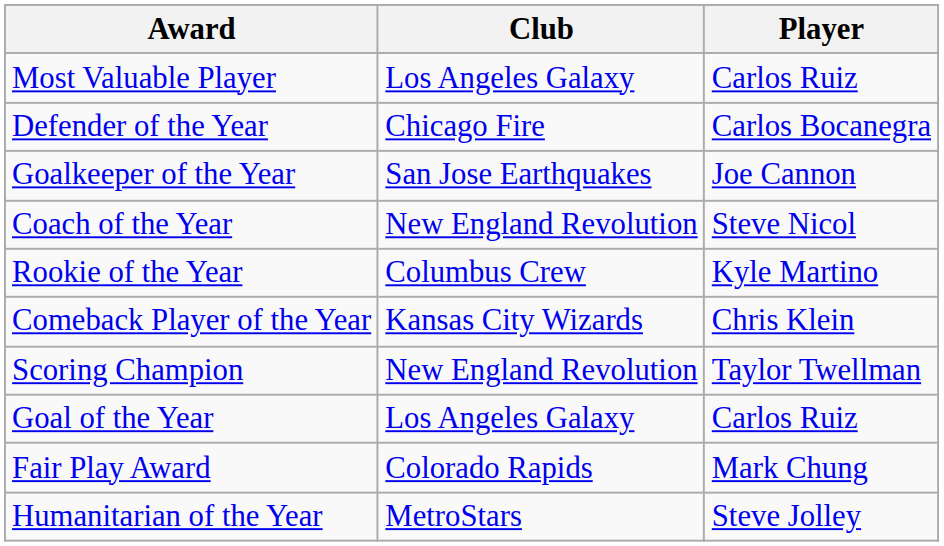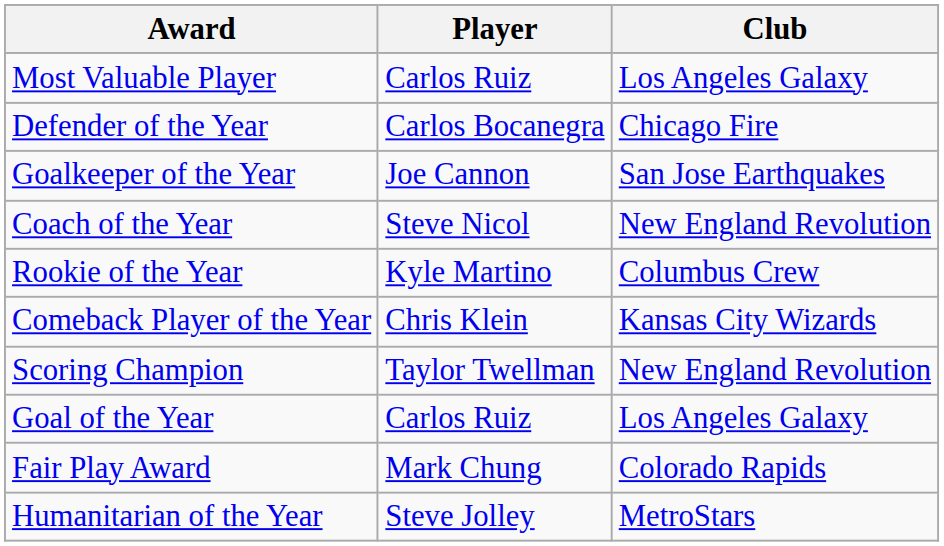 <table class="wikitable" style="font-size:100%">
 <tr>
 <th>Award</th>
+<th>Player</th>
 <th>Club</th>
-<th>Player</th>
 </tr>
 <tr>
 <td><a href='#'>Most Valuable Player</a></td>
+<td> <a href='#'>Carlos Ruiz</a></td>
 <td><a href='#'>Los Angeles Galaxy</a></td>
-<td> <a href='#'>Carlos Ruiz</a></td>
 </tr>
 <tr>
 <td><a href='#'>Defender of the Year</a></td>
+<td> <a href='#'>Carlos Bocanegra</a></td>
 <td><a href='#'>Chicago Fire</a></td>
-<td> <a href='#'>Carlos Bocanegra</a></td>
 </tr>
 <tr>
 <td><a href='#'>Goalkeeper of the Year</a></td>
+<td> <a href='#'>Joe Cannon</a></td>
 <td><a href='#'>San Jose Earthquakes</a></td>
-<td> <a href='#'>Joe Cannon</a></td>
 </tr>
 <tr>
 <td><a href='#'>Coach of the Year</a></td>
+<td> <a href='#'>Steve Nicol</a></td>
 <td><a href='#'>New England Revolution</a></td>
-<td> <a href='#'>Steve Nicol</a></td>
 </tr>
 <tr>
 <td><a href='#'>Rookie of the Year</a></td>
+<td> <a href='#'>Kyle Martino</a></td>
 <td><a href='#'>Columbus Crew</a></td>
-<td> <a href='#'>Kyle Martino</a></td>
 </tr>
 <tr>
 <td><a href='#'>Comeback Player of the Year</a></td>
+<td> <a href='#'>Chris Klein</a></td>
 <td><a href='#'>Kansas City Wizards</a></td>
-<td> <a href='#'>Chris Klein</a></td>
 </tr>
 <tr>
 <td><a href='#'>Scoring Champion</a></td>
+<td> <a href='#'>Taylor Twellman</a></td>
 <td><a href='#'>New England Revolution</a></td>
-<td> <a href='#'>Taylor Twellman</a></td>
 </tr>
 <tr>
 <td><a href='#'>Goal of the Year</a></td>
+<td> <a href='#'>Carlos Ruiz</a></td>
 <td><a href='#'>Los Angeles Galaxy</a></td>
-<td> <a href='#'>Carlos Ruiz</a></td>
 </tr>
 <tr>
 <td><a href='#'>Fair Play Award</a></td>
+<td> <a href='#'>Mark Chung</a></td>
 <td><a href='#'>Colorado Rapids</a></td>
-<td> <a href='#'>Mark Chung</a></td>
 </tr>
 <tr>
 <td><a href='#'>Humanitarian of the Year</a></td>
+<td> <a href='#'>Steve Jolley</a></td>
 <td><a href='#'>MetroStars</a></td>
-<td> <a href='#'>Steve Jolley</a></td>
 </tr>
 </table>
